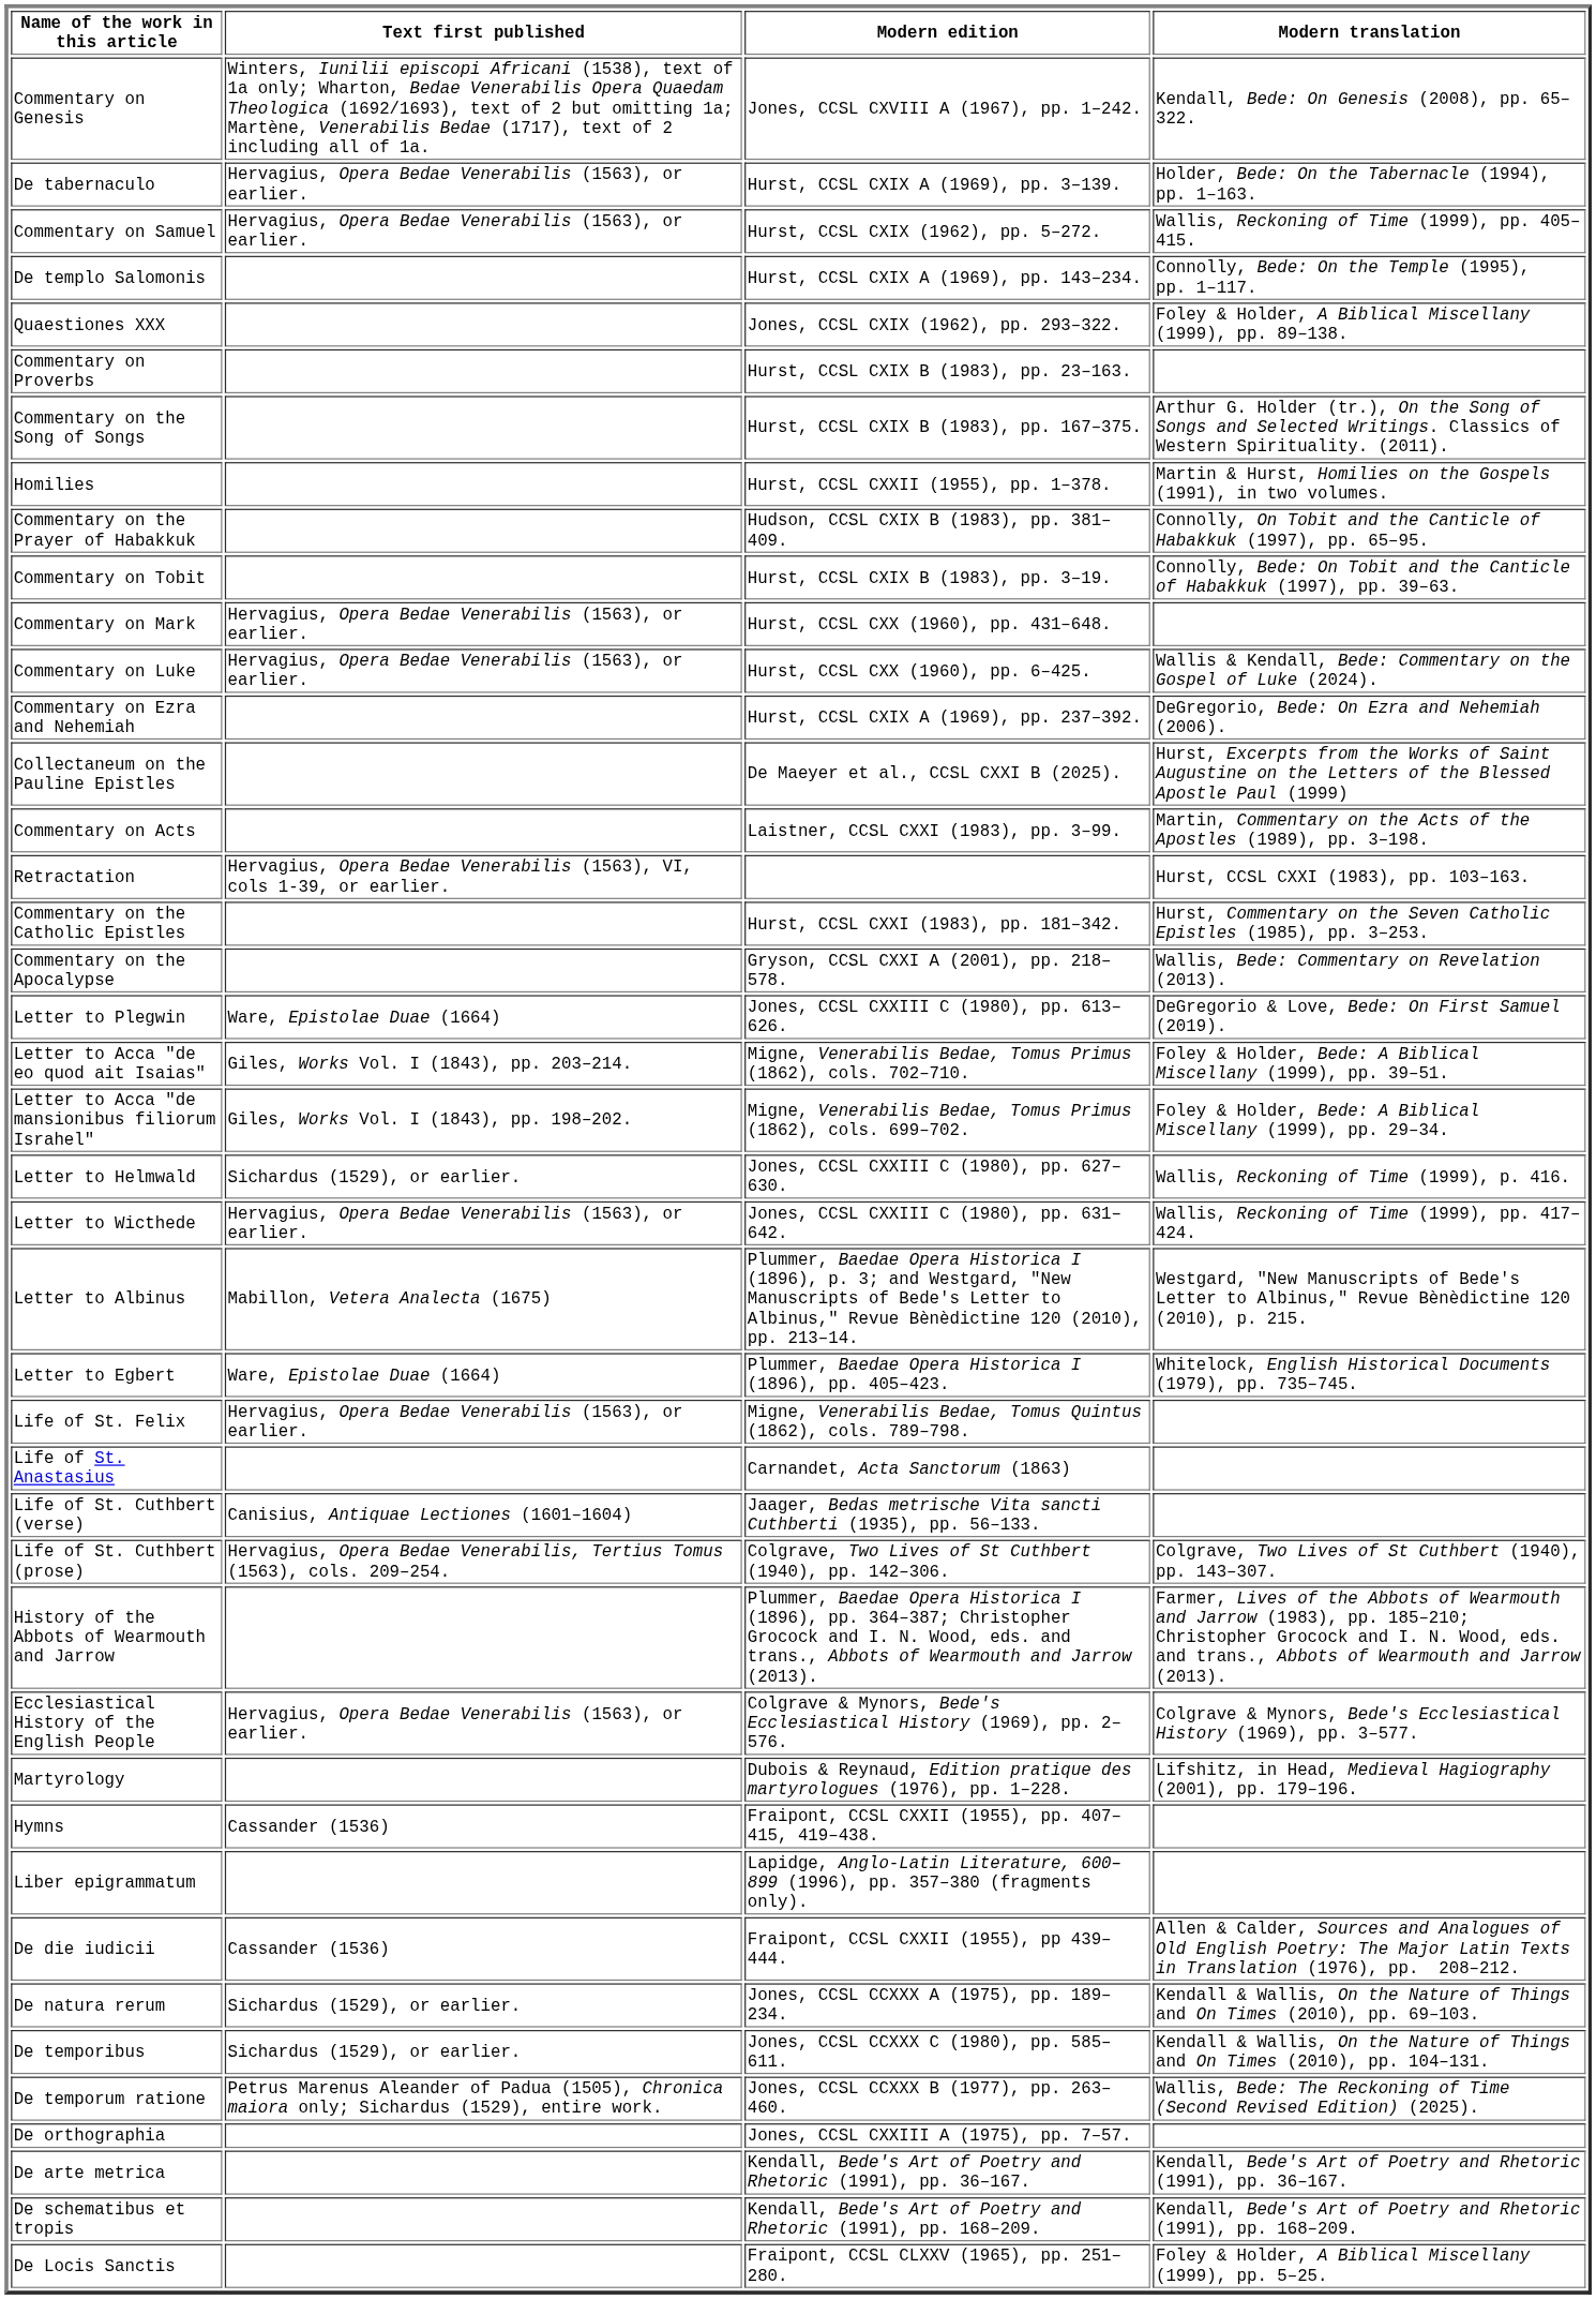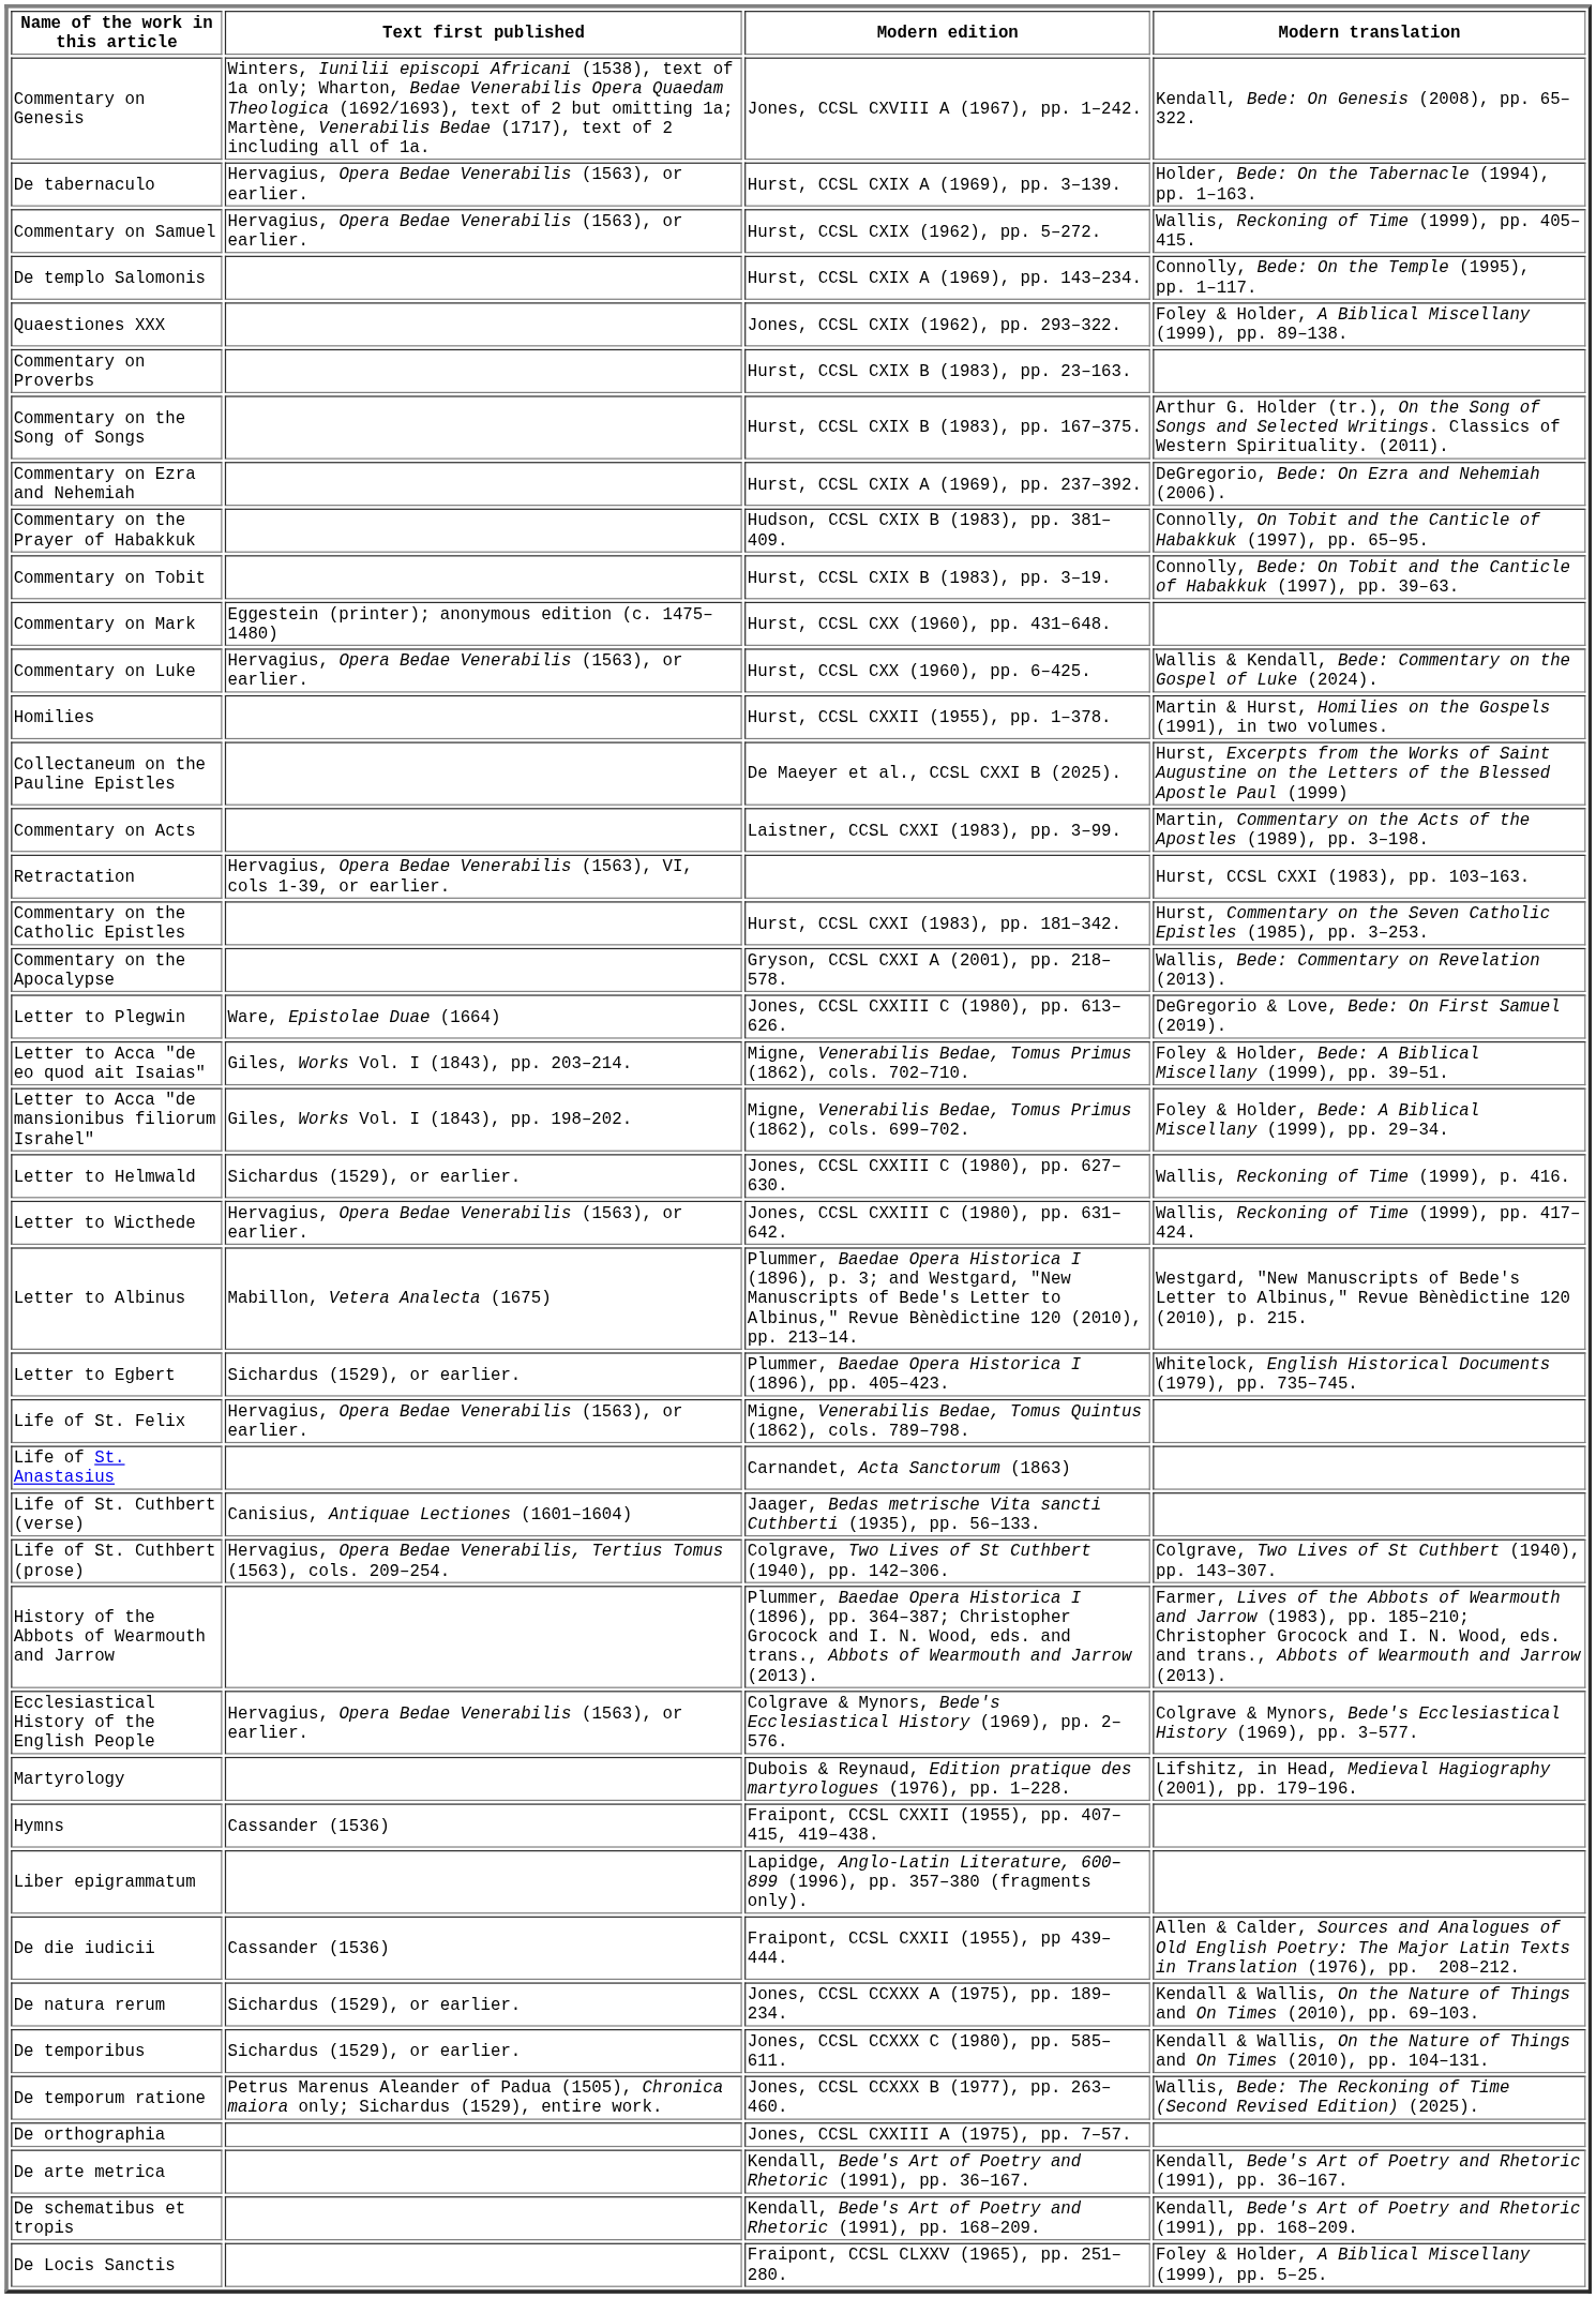 <table border="3" style="margin-left:3em;">
 <tr>
 <th>Name of the work in this article</th>
 <th>Text first published</th>
 <th>Modern edition</th>
 <th>Modern translation</th>
 </tr>
 <tr>
 <td>Commentary on Genesis</td>
 <td>Winters, <em>Iunilii episcopi Africani</em> (1538), text of 1a only; Wharton, <em>Bedae Venerabilis Opera Quaedam Theologica</em> (1692/1693), text of 2 but omitting 1a; Martène, <em>Venerabilis Bedae</em> (1717), text of 2 including all of 1a.</td>
 <td>Jones, CCSL CXVIII A (1967), pp. 1–242.</td>
 <td>Kendall, <em>Bede: On Genesis</em> (2008), pp. 65–322.</td>
 </tr>
 <tr>
 <td>De tabernaculo</td>
 <td>Hervagius, <em>Opera Bedae Venerabilis</em> (1563), or earlier.</td>
 <td>Hurst, CCSL CXIX A (1969), pp. 3–139.</td>
 <td>Holder, <em>Bede: On the Tabernacle</em> (1994), pp. 1–163.</td>
 </tr>
 <tr>
 <td>Commentary on Samuel</td>
 <td>Hervagius, <em>Opera Bedae Venerabilis</em> (1563), or earlier.</td>
 <td>Hurst, CCSL CXIX (1962), pp. 5–272.</td>
 <td>Wallis, <em>Reckoning of Time</em> (1999), pp. 405–415.</td>
 </tr>
 <tr>
 <td>De templo Salomonis</td>
 <td></td>
 <td>Hurst, CCSL CXIX A (1969), pp. 143–234.</td>
 <td>Connolly, <em>Bede: On the Temple</em> (1995), pp. 1–117.</td>
 </tr>
 <tr>
 <td>Quaestiones XXX</td>
 <td></td>
 <td>Jones, CCSL CXIX (1962), pp. 293–322.</td>
 <td>Foley & Holder, <em>A Biblical Miscellany</em> (1999), pp. 89–138.</td>
 </tr>
 <tr>
 <td>Commentary on Proverbs</td>
 <td></td>
 <td>Hurst, CCSL CXIX B (1983), pp. 23–163.</td>
 <td></td>
 </tr>
 <tr>
 <td>Commentary on the Song of Songs</td>
 <td></td>
 <td>Hurst, CCSL CXIX B (1983), pp. 167–375.</td>
 <td>Arthur G. Holder (tr.), <em>On the Song of Songs and Selected Writings</em>. Classics of Western Spirituality. (2011).</td>
 </tr>
 <tr>
-<td>Homilies</td>
+<td>Commentary on Ezra and Nehemiah</td>
 <td></td>
-<td>Hurst, CCSL CXXII (1955), pp. 1–378.</td>
-<td>Martin & Hurst, <em>Homilies on the Gospels</em> (1991), in two volumes.</td>
+<td>Hurst, CCSL CXIX A (1969), pp. 237–392.</td>
+<td>DeGregorio, <em>Bede: On Ezra and Nehemiah</em> (2006).</td>
 </tr>
 <tr>
 <td>Commentary on the Prayer of Habakkuk</td>
 <td></td>
 <td>Hudson, CCSL CXIX B (1983), pp. 381–409.</td>
 <td>Connolly, <em>On Tobit and the Canticle of Habakkuk</em> (1997), pp. 65–95.</td>
 </tr>
 <tr>
 <td>Commentary on Tobit</td>
 <td></td>
 <td>Hurst, CCSL CXIX B (1983), pp. 3–19.</td>
 <td>Connolly, <em>Bede: On Tobit and the Canticle of Habakkuk</em> (1997), pp. 39–63.</td>
 </tr>
 <tr>
 <td>Commentary on Mark</td>
-<td>Hervagius, <em>Opera Bedae Venerabilis</em> (1563), or earlier.</td>
+<td>Eggestein (printer); anonymous edition (c. 1475–1480)</td>
 <td>Hurst, CCSL CXX (1960), pp. 431–648.</td>
 <td></td>
 </tr>
 <tr>
 <td>Commentary on Luke</td>
 <td>Hervagius, <em>Opera Bedae Venerabilis</em> (1563), or earlier.</td>
 <td>Hurst, CCSL CXX (1960), pp. 6–425.</td>
 <td>Wallis & Kendall, <em>Bede: Commentary on the Gospel of Luke</em> (2024).</td>
 </tr>
 <tr>
-<td>Commentary on Ezra and Nehemiah</td>
+<td>Homilies</td>
 <td></td>
-<td>Hurst, CCSL CXIX A (1969), pp. 237–392.</td>
-<td>DeGregorio, <em>Bede: On Ezra and Nehemiah</em> (2006).</td>
+<td>Hurst, CCSL CXXII (1955), pp. 1–378.</td>
+<td>Martin & Hurst, <em>Homilies on the Gospels</em> (1991), in two volumes.</td>
 </tr>
 <tr>
 <td>Collectaneum on the Pauline Epistles</td>
 <td></td>
 <td>De Maeyer et al., CCSL CXXI B (2025).</td>
 <td>Hurst, <em>Excerpts from the Works of Saint Augustine on the Letters of the Blessed Apostle Paul</em> (1999)</td>
 </tr>
 <tr>
 <td>Commentary on Acts</td>
 <td></td>
 <td>Laistner, CCSL CXXI (1983), pp. 3–99.</td>
 <td>Martin, <em>Commentary on the Acts of the Apostles</em> (1989), pp. 3–198.</td>
 </tr>
 <tr>
 <td>Retractation</td>
 <td>Hervagius, <em>Opera Bedae Venerabilis</em> (1563), VI, cols 1-39, or earlier.</td>
 <td></td>
 <td>Hurst, CCSL CXXI (1983), pp. 103–163.</td>
 </tr>
 <tr>
 <td>Commentary on the Catholic Epistles</td>
 <td></td>
 <td>Hurst, CCSL CXXI (1983), pp. 181–342.</td>
 <td>Hurst, <em>Commentary on the Seven Catholic Epistles</em> (1985), pp. 3–253.</td>
 </tr>
 <tr>
 <td>Commentary on the Apocalypse</td>
 <td></td>
 <td>Gryson, CCSL CXXI A (2001), pp. 218–578.</td>
 <td>Wallis, <em>Bede: Commentary on Revelation</em> (2013).</td>
 </tr>
 <tr>
 <td>Letter to Plegwin</td>
 <td>Ware, <em>Epistolae Duae</em> (1664)</td>
 <td>Jones, CCSL CXXIII C (1980), pp. 613–626.</td>
 <td>DeGregorio & Love, <em>Bede: On First Samuel</em> (2019).</td>
 </tr>
 <tr>
 <td>Letter to Acca "de eo quod ait Isaias"</td>
 <td>Giles, <em>Works</em> Vol. I (1843), pp. 203–214.</td>
 <td>Migne, <em>Venerabilis Bedae, Tomus Primus</em> (1862), cols. 702–710.</td>
 <td>Foley & Holder, <em>Bede: A Biblical Miscellany</em> (1999), pp. 39–51.</td>
 </tr>
 <tr>
 <td>Letter to Acca "de mansionibus filiorum Israhel"</td>
 <td>Giles, <em>Works</em> Vol. I (1843), pp. 198–202.</td>
 <td>Migne, <em>Venerabilis Bedae, Tomus Primus</em> (1862), cols. 699–702.</td>
 <td>Foley & Holder, <em>Bede: A Biblical Miscellany</em> (1999), pp. 29–34.</td>
 </tr>
 <tr>
 <td>Letter to Helmwald</td>
 <td>Sichardus (1529), or earlier.</td>
 <td>Jones, CCSL CXXIII C (1980), pp. 627–630.</td>
 <td>Wallis, <em>Reckoning of Time</em> (1999), p. 416.</td>
 </tr>
 <tr>
 <td>Letter to Wicthede</td>
 <td>Hervagius, <em>Opera Bedae Venerabilis</em> (1563), or earlier.</td>
 <td>Jones, CCSL CXXIII C (1980), pp. 631–642.</td>
 <td>Wallis, <em>Reckoning of Time</em> (1999), pp. 417–424.</td>
 </tr>
 <tr>
 <td>Letter to Albinus</td>
 <td>Mabillon, <em>Vetera Analecta</em> (1675)</td>
 <td>Plummer, <em>Baedae Opera Historica I</em> (1896), p. 3; and Westgard, "New Manuscripts of Bede's Letter to Albinus," Revue Bènèdictine 120 (2010), pp. 213–14.</td>
 <td>Westgard, "New Manuscripts of Bede's Letter to Albinus," Revue Bènèdictine 120 (2010), p. 215.</td>
 </tr>
 <tr>
 <td>Letter to Egbert</td>
-<td>Ware, <em>Epistolae Duae</em> (1664)</td>
+<td>Sichardus (1529), or earlier.</td>
 <td>Plummer, <em>Baedae Opera Historica I</em> (1896), pp. 405–423.</td>
 <td>Whitelock, <em>English Historical Documents</em> (1979), pp. 735–745.</td>
 </tr>
 <tr>
 <td>Life of St. Felix</td>
 <td>Hervagius, <em>Opera Bedae Venerabilis</em> (1563), or earlier.</td>
 <td>Migne, <em>Venerabilis Bedae, Tomus Quintus</em> (1862), cols. 789–798.</td>
 <td></td>
 </tr>
 <tr>
 <td>Life of <a href='#'>St. Anastasius</a></td>
 <td></td>
 <td>Carnandet, <em>Acta Sanctorum</em> (1863)</td>
 <td></td>
 </tr>
 <tr>
 <td>Life of St. Cuthbert (verse)</td>
 <td>Canisius, <em>Antiquae Lectiones</em> (1601–1604)</td>
 <td>Jaager, <em>Bedas metrische Vita sancti Cuthberti</em> (1935), pp. 56–133.</td>
 <td></td>
 </tr>
 <tr>
 <td>Life of St. Cuthbert (prose)</td>
 <td>Hervagius, <em>Opera Bedae Venerabilis, Tertius Tomus</em> (1563), cols. 209–254.</td>
 <td>Colgrave, <em>Two Lives of St Cuthbert</em> (1940), pp. 142–306.</td>
 <td>Colgrave, <em>Two Lives of St Cuthbert</em> (1940), pp. 143–307.</td>
 </tr>
 <tr>
 <td>History of the Abbots of Wearmouth and Jarrow</td>
 <td></td>
 <td>Plummer, <em>Baedae Opera Historica I</em> (1896), pp. 364–387; Christopher Grocock and I. N. Wood, eds. and trans., <em>Abbots of Wearmouth and Jarrow</em> (2013).</td>
 <td>Farmer, <em>Lives of the Abbots of Wearmouth and Jarrow</em> (1983), pp. 185–210; Christopher Grocock and I. N. Wood, eds. and trans., <em>Abbots of Wearmouth and Jarrow</em> (2013).</td>
 </tr>
 <tr>
 <td>Ecclesiastical History of the English People</td>
 <td>Hervagius, <em>Opera Bedae Venerabilis</em> (1563), or earlier.</td>
 <td>Colgrave & Mynors, <em>Bede's Ecclesiastical History</em> (1969), pp. 2–576.</td>
 <td>Colgrave & Mynors, <em>Bede's Ecclesiastical History</em> (1969), pp. 3–577.</td>
 </tr>
 <tr>
 <td>Martyrology</td>
 <td></td>
 <td>Dubois & Reynaud, <em>Edition pratique des martyrologues</em> (1976), pp. 1–228.</td>
 <td>Lifshitz, in Head, <em>Medieval Hagiography</em> (2001), pp. 179–196.</td>
 </tr>
 <tr>
 <td>Hymns</td>
 <td>Cassander (1536)</td>
 <td>Fraipont, CCSL CXXII (1955), pp. 407–415, 419–438.</td>
 <td></td>
 </tr>
 <tr>
 <td>Liber epigrammatum</td>
 <td></td>
 <td>Lapidge, <em>Anglo-Latin Literature, 600–899</em> (1996), pp. 357–380 (fragments only).</td>
 <td></td>
 </tr>
 <tr>
 <td>De die iudicii</td>
 <td>Cassander (1536)</td>
 <td>Fraipont, CCSL CXXII (1955), pp 439–444.</td>
 <td>Allen & Calder, <em>Sources and Analogues of Old English Poetry: The Major Latin Texts in Translation</em> (1976), pp.  208–212.</td>
 </tr>
 <tr>
 <td>De natura rerum</td>
 <td>Sichardus (1529), or earlier.</td>
 <td>Jones, CCSL CCXXX A (1975), pp. 189–234.</td>
 <td>Kendall & Wallis, <em>On the Nature of Things</em> and <em>On Times</em> (2010), pp. 69–103.</td>
 </tr>
 <tr>
 <td>De temporibus</td>
 <td>Sichardus (1529), or earlier.</td>
 <td>Jones, CCSL CCXXX C (1980), pp. 585–611.</td>
 <td>Kendall & Wallis, <em>On the Nature of Things</em> and <em>On Times</em> (2010), pp. 104–131.</td>
 </tr>
 <tr>
 <td>De temporum ratione</td>
 <td>Petrus Marenus Aleander of Padua (1505), <em>Chronica maiora</em> only; Sichardus (1529), entire work.</td>
 <td>Jones, CCSL CCXXX B (1977), pp. 263–460.</td>
 <td>Wallis, <em>Bede: The Reckoning of Time (Second Revised Edition)</em> (2025).</td>
 </tr>
 <tr>
 <td>De orthographia</td>
 <td></td>
 <td>Jones, CCSL CXXIII A (1975), pp. 7–57.</td>
 <td></td>
 </tr>
 <tr>
 <td>De arte metrica</td>
 <td></td>
 <td>Kendall, <em>Bede's Art of Poetry and Rhetoric</em> (1991), pp. 36–167.</td>
 <td>Kendall, <em>Bede's Art of Poetry and Rhetoric</em> (1991), pp. 36–167.</td>
 </tr>
 <tr>
 <td>De schematibus et tropis</td>
 <td></td>
 <td>Kendall, <em>Bede's Art of Poetry and Rhetoric</em> (1991), pp. 168–209.</td>
 <td>Kendall, <em>Bede's Art of Poetry and Rhetoric</em> (1991), pp. 168–209.</td>
 </tr>
 <tr>
 <td>De Locis Sanctis</td>
 <td></td>
 <td>Fraipont, CCSL CLXXV (1965), pp. 251–280.</td>
 <td>Foley & Holder, <em>A Biblical Miscellany</em> (1999), pp. 5–25.</td>
 </tr>
 </table>
